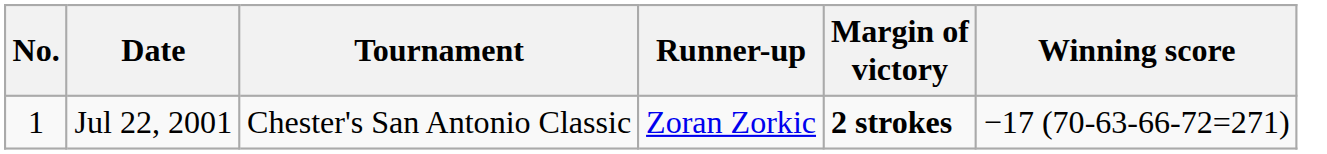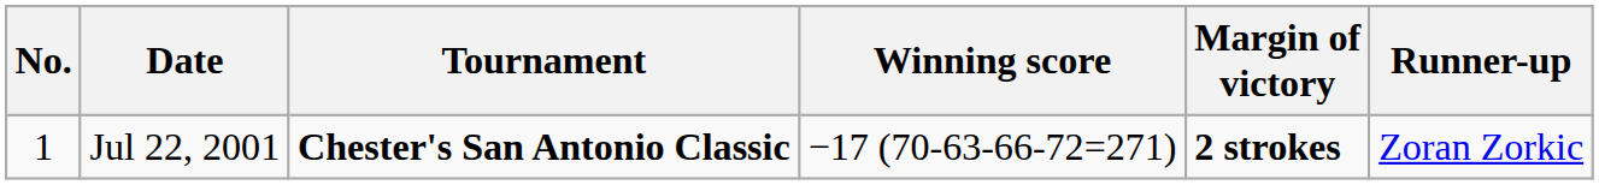 <table class="wikitable" style="font-size:95%;">
 <tr>
 <th>No.</th>
 <th>Date</th>
 <th>Tournament</th>
+<th>Winning score</th>
+<th>Margin of<br>victory</th>
 <th>Runner-up</th>
-<th>Margin of<br>victory</th>
-<th>Winning score</th>
 </tr>
 <tr>
 <td align=center>1</td>
 <td align=right>Jul 22, 2001</td>
-<td>Chester's San Antonio Classic</td>
+<td><strong>Chester's San Antonio Classic</strong></td>
+<td>−17 (70-63-66-72=271)</td>
+<td><strong>2 strokes</strong></td>
 <td> <a href='#'>Zoran Zorkic</a></td>
-<td><strong>2 strokes</strong></td>
-<td>−17 (70-63-66-72=271)</td>
 </tr>
 </table>
